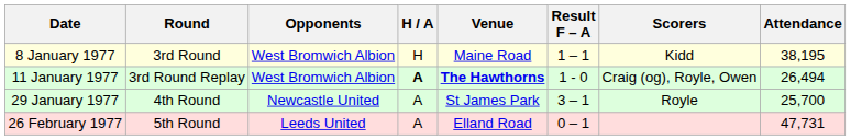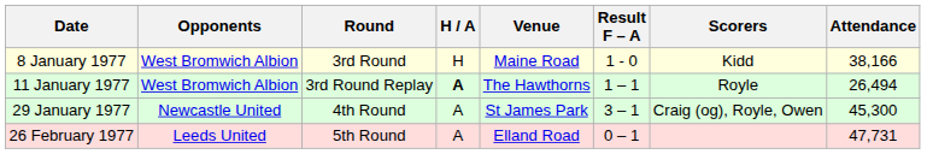 <table class="wikitable" style="text-align:center">
 <tr>
 <th>Date</th>
+<th>Opponents</th>
 <th>Round</th>
-<th>Opponents</th>
 <th>H / A</th>
 <th>Venue</th>
 <th>Result<br>F – A</th>
 <th>Scorers</th>
 <th>Attendance</th>
 </tr>
 <tr bgcolor="#ffffdd">
 <td>8 January 1977</td>
+<td><a href='#'>West Bromwich Albion</a></td>
 <td>3rd Round</td>
-<td><a href='#'>West Bromwich Albion</a></td>
 <td>H</td>
 <td><a href='#'>Maine Road</a></td>
-<td>1 – 1</td>
+<td>1 - 0</td>
 <td>Kidd</td>
-<td>38,195</td>
+<td>38,166</td>
 </tr>
 <tr bgcolor="#ddffdd">
 <td>11 January 1977</td>
+<td><a href='#'>West Bromwich Albion</a></td>
 <td>3rd Round Replay</td>
-<td><a href='#'>West Bromwich Albion</a></td>
 <td><strong>A</strong></td>
-<td><strong><a href='#'>The Hawthorns</a></strong></td>
-<td>1 - 0</td>
-<td>Craig (og), Royle, Owen</td>
+<td><a href='#'>The Hawthorns</a></td>
+<td>1 – 1</td>
+<td>Royle</td>
 <td>26,494</td>
 </tr>
 <tr bgcolor="#ddffdd">
 <td>29 January 1977</td>
+<td><a href='#'>Newcastle United</a></td>
 <td>4th Round</td>
-<td><a href='#'>Newcastle United</a></td>
 <td>A</td>
 <td><a href='#'>St James Park</a></td>
 <td>3 – 1</td>
-<td>Royle</td>
-<td>25,700</td>
+<td>Craig (og), Royle, Owen</td>
+<td>45,300</td>
 </tr>
 <tr bgcolor="#ffdddd">
 <td>26 February 1977</td>
+<td><a href='#'>Leeds United</a></td>
 <td>5th Round</td>
-<td><a href='#'>Leeds United</a></td>
 <td>A</td>
 <td><a href='#'>Elland Road</a></td>
 <td>0 – 1</td>
 <td></td>
 <td>47,731</td>
 </tr>
 </table>
